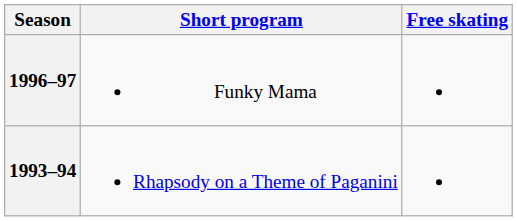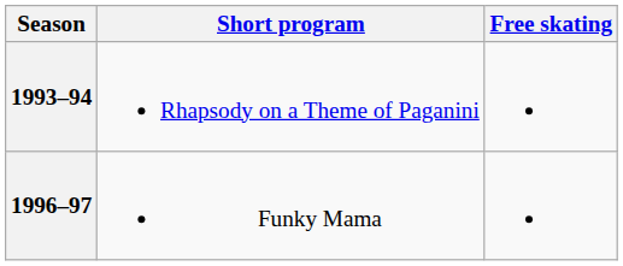 <table class=wikitable style=text-align:center>
 <tr>
 <th>Season</th>
 <th><a href='#'>Short program</a></th>
 <th><a href='#'>Free skating</a></th>
 </tr>
 <tr>
+<th>1993–94 <br> </th>
+<td><br><ul><li><a href='#'>Rhapsody on a Theme of Paganini</a> <br></li></ul></td>
+<td><br><ul><li></li></ul></td>
+</tr>
+<tr>
 <th>1996–97 <br> </th>
 <td><br><ul><li>Funky Mama <br></li></ul></td>
 <td><br><ul><li></li></ul></td>
 </tr>
-<tr>
-<th>1993–94 <br> </th>
-<td><br><ul><li><a href='#'>Rhapsody on a Theme of Paganini</a> <br></li></ul></td>
-<td><br><ul><li></li></ul></td>
-</tr>
 </table>
